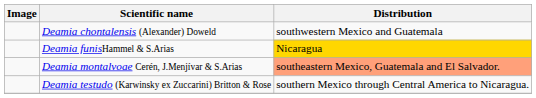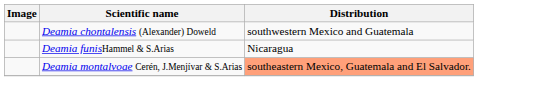 <table class="wikitable">
 <tr>
 <th>Image</th>
 <th>Scientific name</th>
 <th>Distribution</th>
 </tr>
 <tr>
 <td></td>
 <td><em><a href='#'>Deamia chontalensis</a></em> <small>(Alexander) Doweld</small></td>
 <td>southwestern Mexico and Guatemala</td>
 </tr>
 <tr>
 <td></td>
 <td><em><a href='#'>Deamia funis</a></em><small>Hammel & S.Arias</small></td>
-<td style="background: gold;">Nicaragua</td>
+<td>Nicaragua</td>
 </tr>
 <tr>
 <td></td>
 <td><em><a href='#'>Deamia montalvoae</a></em> <small>Cerén, J.Menjívar & S.Arias</small></td>
 <td style="background: lightsalmon;">southeastern Mexico, Guatemala and El Salvador.</td>
 </tr>
 <tr>
-<td></td>
-<td><em><a href='#'>Deamia testudo</a></em> <small>(Karwinsky ex Zuccarini) Britton & Rose</small></td>
-<td>southern Mexico through Central America to Nicaragua.</td>
-</tr>
-<tr>
 </tr>
 </table>
